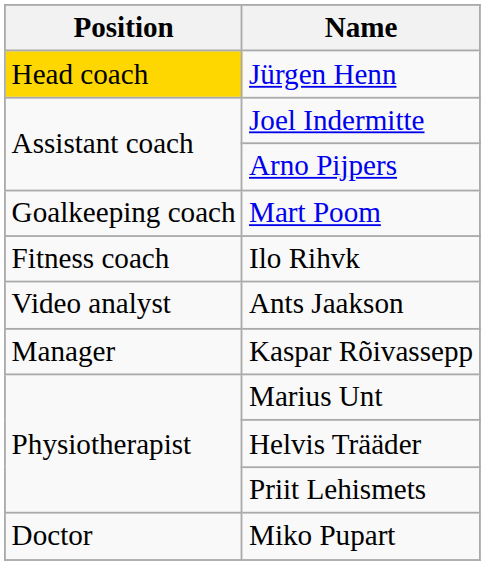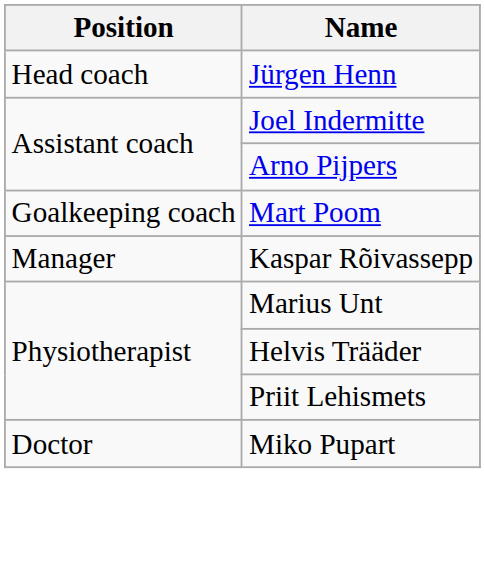 <table class="wikitable" style="text-align:left;">
 <tr>
 <th>Position</th>
 <th>Name</th>
 </tr>
 <tr>
-<td style="background: gold;">Head coach</td>
+<td>Head coach</td>
 <td> <a href='#'>Jürgen Henn</a></td>
 </tr>
 <tr>
 <td rowspan=2>Assistant coach</td>
 <td> <a href='#'>Joel Indermitte</a></td>
 </tr>
 <tr>
 <td> <a href='#'>Arno Pijpers</a></td>
 </tr>
 <tr>
 <td>Goalkeeping coach</td>
 <td> <a href='#'>Mart Poom</a></td>
-</tr>
-<tr>
-<td>Fitness coach</td>
-<td> Ilo Rihvk</td>
-</tr>
-<tr>
-<td>Video analyst</td>
-<td> Ants Jaakson</td>
 </tr>
 <tr>
 <td>Manager</td>
 <td> Kaspar Rõivassepp</td>
 </tr>
 <tr>
 <td rowspan=3>Physiotherapist</td>
 <td> Marius Unt</td>
 </tr>
 <tr>
 <td> Helvis Trääder</td>
 </tr>
 <tr>
 <td> Priit Lehismets</td>
 </tr>
 <tr>
 <td>Doctor</td>
 <td> Miko Pupart</td>
 </tr>
 </table>
